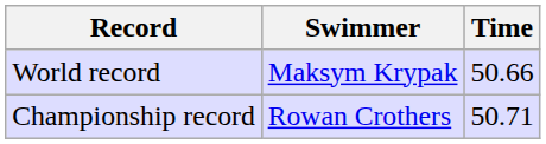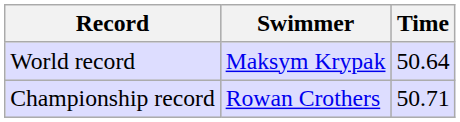 <table class='wikitable' style='text-align:left'>
 <tr>
 <th>Record</th>
 <th>Swimmer</th>
 <th>Time</th>
 </tr>
 <tr bgcolor=ddddff>
 <td>World record</td>
 <td><a href='#'>Maksym Krypak</a> </td>
-<td>50.66</td>
+<td>50.64</td>
 </tr>
 <tr bgcolor=ddddff>
 <td>Championship record</td>
 <td><a href='#'>Rowan Crothers</a> </td>
 <td>50.71</td>
 </tr>
 </table>
